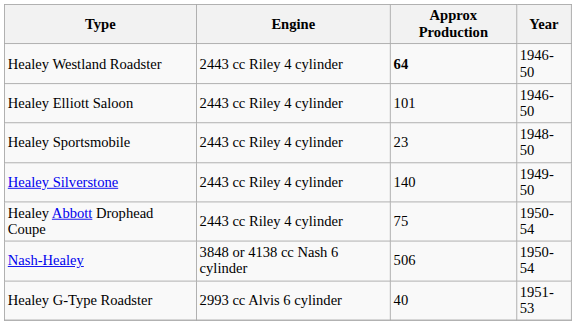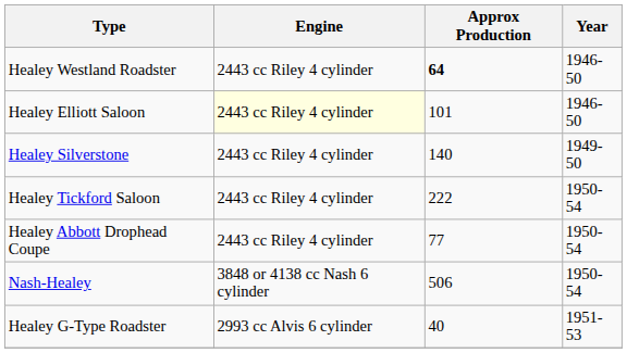 <table class="wikitable" style="margin:1em auto;">
 <tr>
 <th>Type</th>
 <th>Engine</th>
 <th>Approx Production</th>
 <th>Year</th>
 </tr>
 <tr>
 <td>Healey Westland Roadster</td>
 <td>2443 cc Riley 4 cylinder</td>
 <td><strong>64</strong></td>
 <td>1946-50</td>
 </tr>
 <tr>
 <td>Healey Elliott Saloon</td>
-<td>2443 cc Riley 4 cylinder</td>
+<td style="background: lightyellow;">2443 cc Riley 4 cylinder</td>
 <td>101</td>
 <td>1946-50</td>
-</tr>
-<tr>
-<td>Healey Sportsmobile</td>
-<td>2443 cc Riley 4 cylinder</td>
-<td>23</td>
-<td>1948-50</td>
 </tr>
 <tr>
 <td><a href='#'>Healey Silverstone</a></td>
 <td>2443 cc Riley 4 cylinder</td>
 <td>140</td>
 <td>1949-50</td>
 </tr>
 <tr>
+<td>Healey <a href='#'>Tickford</a> Saloon</td>
+<td>2443 cc Riley 4 cylinder</td>
+<td>222</td>
+<td>1950-54</td>
+</tr>
+<tr>
 <td>Healey <a href='#'>Abbott</a> Drophead Coupe</td>
 <td>2443 cc Riley 4 cylinder</td>
-<td>75</td>
+<td>77</td>
 <td>1950-54</td>
 </tr>
 <tr>
 <td><a href='#'>Nash-Healey</a></td>
 <td>3848 or 4138 cc Nash 6 cylinder</td>
 <td>506</td>
 <td>1950-54</td>
 </tr>
 <tr>
 <td>Healey G-Type Roadster</td>
 <td>2993 cc Alvis 6 cylinder</td>
 <td>40</td>
 <td>1951-53</td>
 </tr>
 <tr>
 </tr>
 </table>
